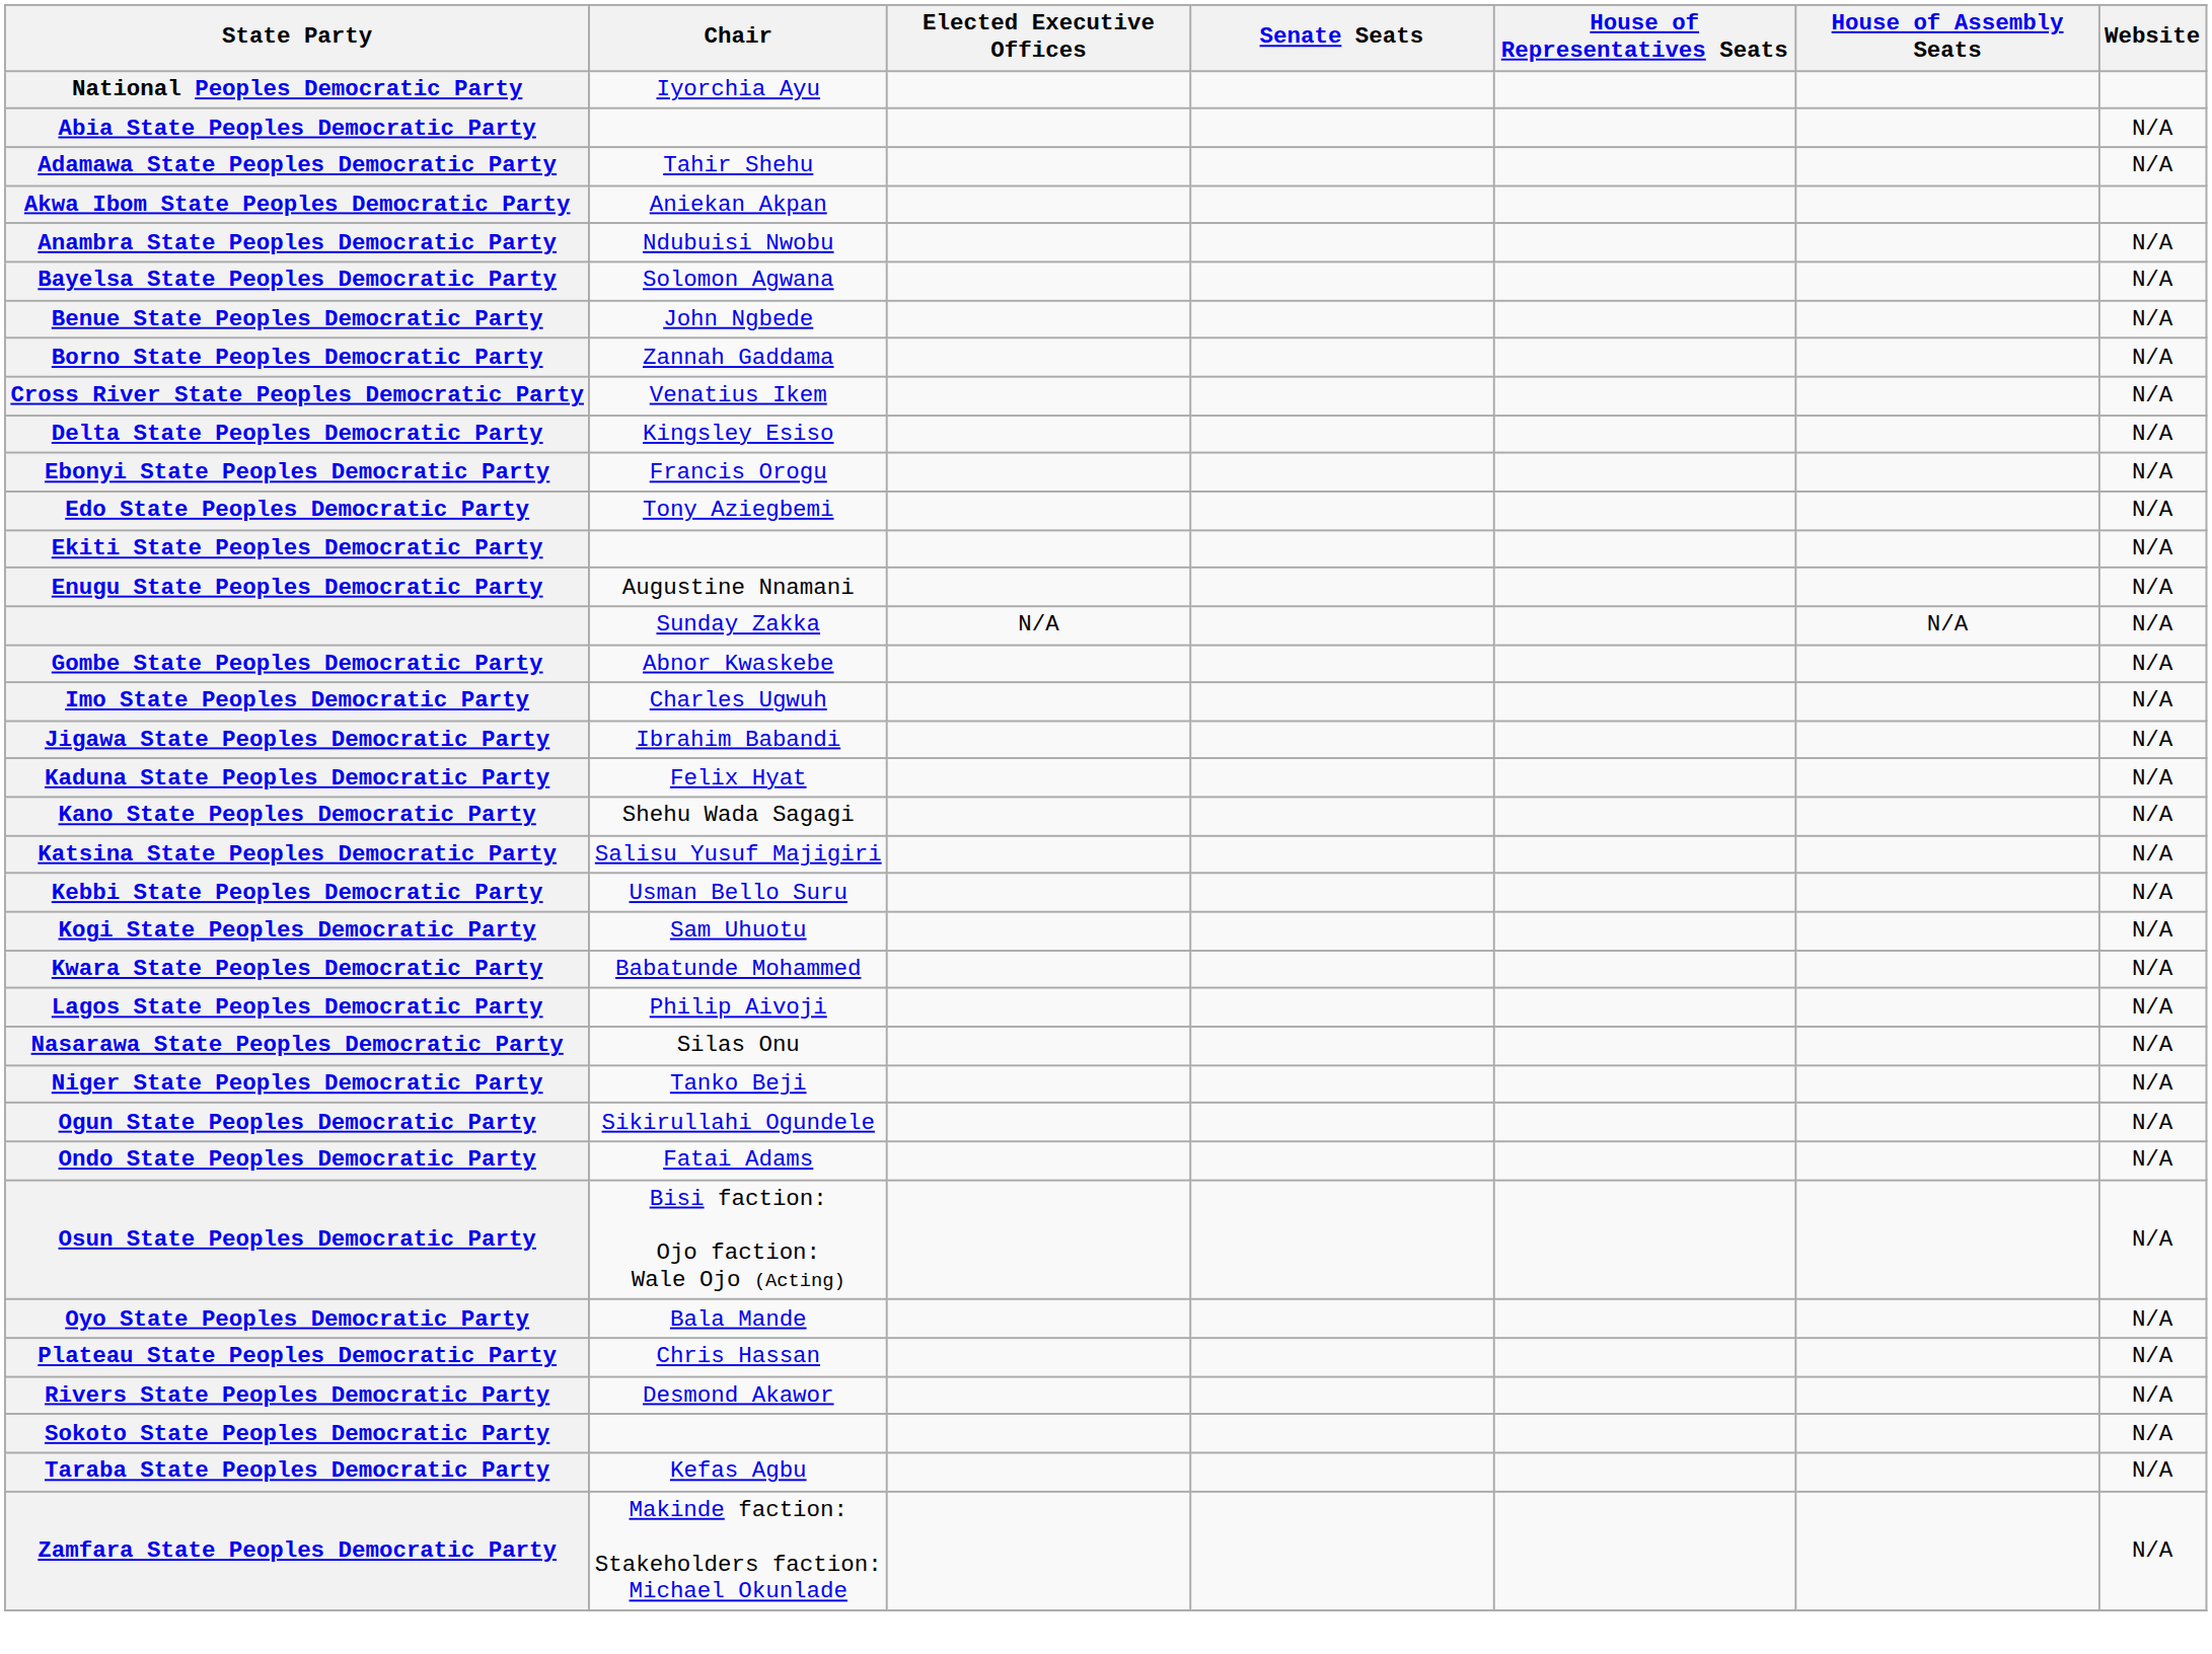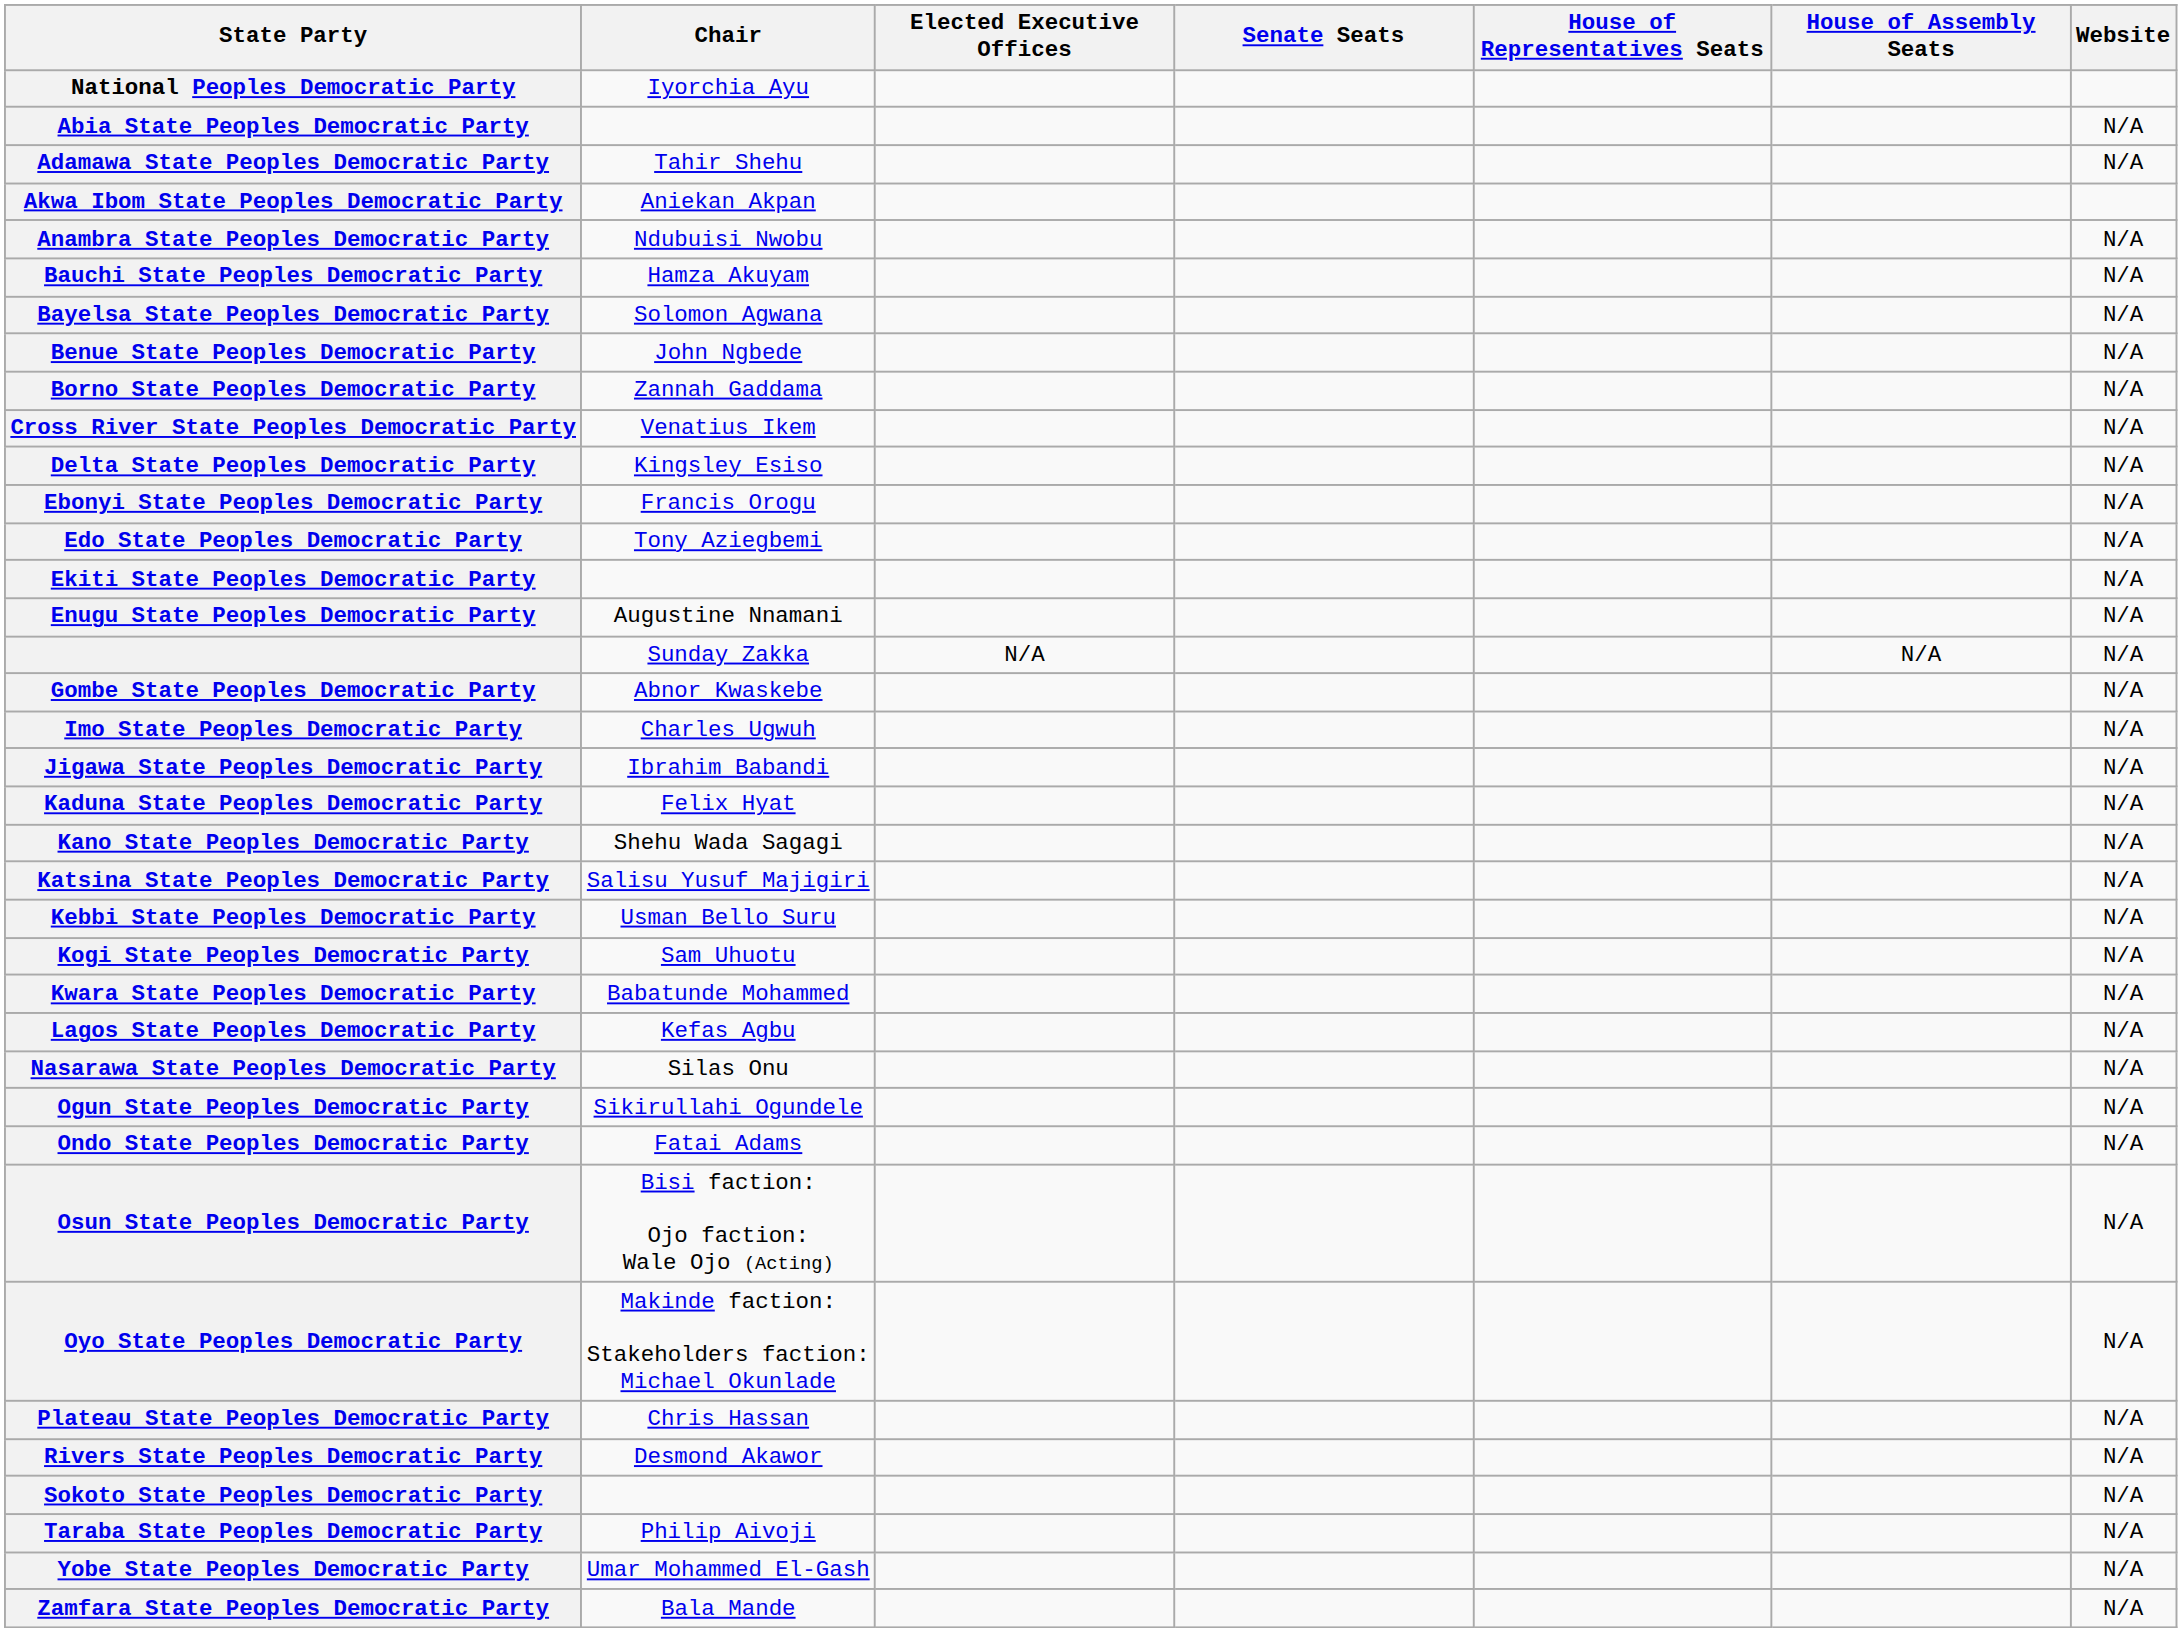 <table class="wikitable sortable" style="text-align:center;font-size:90%;">
 <tr>
 <th>State Party</th>
 <th>Chair</th>
 <th width="150">Elected Executive Offices</th>
 <th width="150"><a href='#'>Senate</a> Seats</th>
 <th width="150"><a href='#'>House of Representatives</a> Seats</th>
 <th width="150"><a href='#'>House of Assembly</a> Seats</th>
 <th>Website</th>
 </tr>
 <tr>
 <th><strong>National <a href='#'>Peoples Democratic Party</a></strong></th>
 <td><a href='#'>Iyorchia Ayu</a></td>
 <td></td>
 <td></td>
 <td></td>
 <td></td>
 <td></td>
 </tr>
 <tr>
 <th><strong><a href='#'>Abia State Peoples Democratic Party</a></strong></th>
 <td></td>
 <td></td>
 <td></td>
 <td></td>
 <td></td>
 <td>N/A</td>
 </tr>
 <tr>
 <th><strong><a href='#'>Adamawa State Peoples Democratic Party</a></strong></th>
 <td><a href='#'>Tahir Shehu</a></td>
 <td></td>
 <td></td>
 <td></td>
 <td></td>
 <td>N/A</td>
 </tr>
 <tr>
 <th><strong><a href='#'>Akwa Ibom State Peoples Democratic Party</a></strong></th>
 <td><a href='#'>Aniekan Akpan</a></td>
 <td></td>
 <td></td>
 <td></td>
 <td></td>
 <td></td>
 </tr>
 <tr>
 <th><strong><a href='#'>Anambra State Peoples Democratic Party</a></strong></th>
 <td><a href='#'>Ndubuisi Nwobu</a></td>
+<td></td>
+<td></td>
+<td></td>
+<td></td>
+<td>N/A</td>
+</tr>
+<tr>
+<th><strong><a href='#'>Bauchi State Peoples Democratic Party</a></strong></th>
+<td><a href='#'>Hamza Akuyam</a></td>
 <td></td>
 <td></td>
 <td></td>
 <td></td>
 <td>N/A</td>
 </tr>
 <tr>
 <th><strong><a href='#'>Bayelsa State Peoples Democratic Party</a></strong></th>
 <td><a href='#'>Solomon Agwana</a></td>
 <td></td>
 <td></td>
 <td></td>
 <td></td>
 <td>N/A</td>
 </tr>
 <tr>
 <th><strong><a href='#'>Benue State Peoples Democratic Party</a></strong></th>
 <td><a href='#'>John Ngbede</a></td>
 <td></td>
 <td></td>
 <td></td>
 <td></td>
 <td>N/A</td>
 </tr>
 <tr>
 <th><strong><a href='#'>Borno State Peoples Democratic Party</a></strong></th>
 <td><a href='#'>Zannah Gaddama</a></td>
 <td></td>
 <td></td>
 <td></td>
 <td></td>
 <td>N/A</td>
 </tr>
 <tr>
 <th><strong><a href='#'>Cross River State Peoples Democratic Party</a></strong></th>
 <td><a href='#'>Venatius Ikem</a></td>
 <td></td>
 <td></td>
 <td></td>
 <td></td>
 <td>N/A</td>
 </tr>
 <tr>
 <th><strong><a href='#'>Delta State Peoples Democratic Party</a></strong></th>
 <td><a href='#'>Kingsley Esiso</a></td>
 <td></td>
 <td></td>
 <td></td>
 <td></td>
 <td>N/A</td>
 </tr>
 <tr>
 <th><strong><a href='#'>Ebonyi State Peoples Democratic Party</a></strong></th>
 <td><a href='#'>Francis Orogu</a></td>
 <td></td>
 <td></td>
 <td></td>
 <td></td>
 <td>N/A</td>
 </tr>
 <tr>
 <th><strong><a href='#'>Edo State Peoples Democratic Party</a></strong></th>
 <td><a href='#'>Tony Aziegbemi</a></td>
 <td></td>
 <td></td>
 <td></td>
 <td></td>
 <td>N/A</td>
 </tr>
 <tr>
 <th><strong><a href='#'>Ekiti State Peoples Democratic Party</a></strong></th>
 <td></td>
 <td></td>
 <td></td>
 <td></td>
 <td></td>
 <td>N/A</td>
 </tr>
 <tr>
 <th><strong><a href='#'>Enugu State Peoples Democratic Party</a></strong></th>
 <td>Augustine Nnamani</td>
 <td></td>
 <td></td>
 <td></td>
 <td></td>
 <td>N/A</td>
 </tr>
 <tr>
 <th></th>
 <td><a href='#'>Sunday Zakka</a></td>
 <td>N/A</td>
 <td></td>
 <td></td>
 <td>N/A</td>
 <td>N/A</td>
 </tr>
 <tr>
 <th><strong><a href='#'>Gombe State Peoples Democratic Party</a></strong></th>
 <td><a href='#'>Abnor Kwaskebe</a></td>
 <td></td>
 <td></td>
 <td></td>
 <td></td>
 <td>N/A</td>
 </tr>
 <tr>
 <th><strong><a href='#'>Imo State Peoples Democratic Party</a></strong></th>
 <td><a href='#'>Charles Ugwuh</a></td>
 <td></td>
 <td></td>
 <td></td>
 <td></td>
 <td>N/A</td>
 </tr>
 <tr>
 <th><strong><a href='#'>Jigawa State Peoples Democratic Party</a></strong></th>
 <td><a href='#'>Ibrahim Babandi</a></td>
 <td></td>
 <td></td>
 <td></td>
 <td></td>
 <td>N/A</td>
 </tr>
 <tr>
 <th><strong><a href='#'>Kaduna State Peoples Democratic Party</a></strong></th>
 <td><a href='#'>Felix Hyat</a></td>
 <td></td>
 <td></td>
 <td></td>
 <td></td>
 <td>N/A</td>
 </tr>
 <tr>
 <th><strong><a href='#'>Kano State Peoples Democratic Party</a></strong></th>
 <td>Shehu Wada Sagagi</td>
 <td></td>
 <td></td>
 <td></td>
 <td></td>
 <td>N/A</td>
 </tr>
 <tr>
 <th><strong><a href='#'>Katsina State Peoples Democratic Party</a></strong></th>
 <td><a href='#'>Salisu Yusuf Majigiri</a></td>
 <td></td>
 <td></td>
 <td></td>
 <td></td>
 <td>N/A</td>
 </tr>
 <tr>
 <th><strong><a href='#'>Kebbi State Peoples Democratic Party</a></strong></th>
 <td><a href='#'>Usman Bello Suru</a></td>
 <td></td>
 <td></td>
 <td></td>
 <td></td>
 <td>N/A</td>
 </tr>
 <tr>
 <th><strong><a href='#'>Kogi State Peoples Democratic Party</a></strong></th>
 <td><a href='#'>Sam Uhuotu</a></td>
 <td></td>
 <td></td>
 <td></td>
 <td></td>
 <td>N/A</td>
 </tr>
 <tr>
 <th><strong><a href='#'>Kwara State Peoples Democratic Party</a></strong></th>
 <td><a href='#'>Babatunde Mohammed</a></td>
 <td></td>
 <td></td>
 <td></td>
 <td></td>
 <td>N/A</td>
 </tr>
 <tr>
 <th><strong><a href='#'>Lagos State Peoples Democratic Party</a></strong></th>
-<td><a href='#'>Philip Aivoji</a></td>
+<td><a href='#'>Kefas Agbu</a></td>
 <td></td>
 <td></td>
 <td></td>
 <td></td>
 <td>N/A</td>
 </tr>
 <tr>
 <th><strong><a href='#'>Nasarawa State Peoples Democratic Party</a></strong></th>
 <td>Silas Onu</td>
-<td></td>
-<td></td>
-<td></td>
-<td></td>
-<td>N/A</td>
-</tr>
-<tr>
-<th><strong><a href='#'>Niger State Peoples Democratic Party</a></strong></th>
-<td><a href='#'>Tanko Beji</a></td>
 <td></td>
 <td></td>
 <td></td>
 <td></td>
 <td>N/A</td>
 </tr>
 <tr>
 <th><strong><a href='#'>Ogun State Peoples Democratic Party</a></strong></th>
 <td><a href='#'>Sikirullahi Ogundele</a></td>
 <td></td>
 <td></td>
 <td></td>
 <td></td>
 <td>N/A</td>
 </tr>
 <tr>
 <th><strong><a href='#'>Ondo State Peoples Democratic Party</a></strong></th>
 <td><a href='#'>Fatai Adams</a></td>
 <td></td>
 <td></td>
 <td></td>
 <td></td>
 <td>N/A</td>
 </tr>
 <tr>
 <th><strong><a href='#'>Osun State Peoples Democratic Party</a></strong></th>
 <td><a href='#'>Bisi</a> faction:<br><br>Ojo faction:<br>Wale Ojo <small>(Acting)</small></td>
 <td></td>
 <td></td>
 <td></td>
 <td></td>
 <td>N/A</td>
 </tr>
 <tr>
 <th><strong><a href='#'>Oyo State Peoples Democratic Party</a></strong></th>
-<td><a href='#'>Bala Mande</a></td>
+<td><a href='#'>Makinde</a> faction:<br><br>Stakeholders faction:<br><a href='#'>Michael Okunlade</a></td>
 <td></td>
 <td></td>
 <td></td>
 <td></td>
 <td>N/A</td>
 </tr>
 <tr>
 <th><strong><a href='#'>Plateau State Peoples Democratic Party</a></strong></th>
 <td><a href='#'>Chris Hassan</a></td>
 <td></td>
 <td></td>
 <td></td>
 <td></td>
 <td>N/A</td>
 </tr>
 <tr>
 <th><strong><a href='#'>Rivers State Peoples Democratic Party</a></strong></th>
 <td><a href='#'>Desmond Akawor</a></td>
 <td></td>
 <td></td>
 <td></td>
 <td></td>
 <td>N/A</td>
 </tr>
 <tr>
 <th><strong><a href='#'>Sokoto State Peoples Democratic Party</a></strong></th>
 <td></td>
 <td></td>
 <td></td>
 <td></td>
 <td></td>
 <td>N/A</td>
 </tr>
 <tr>
 <th><strong><a href='#'>Taraba State Peoples Democratic Party</a></strong></th>
-<td><a href='#'>Kefas Agbu</a></td>
+<td><a href='#'>Philip Aivoji</a></td>
+<td></td>
+<td></td>
+<td></td>
+<td></td>
+<td>N/A</td>
+</tr>
+<tr>
+<th><strong><a href='#'>Yobe State Peoples Democratic Party</a></strong></th>
+<td><a href='#'>Umar Mohammed El-Gash</a></td>
 <td></td>
 <td></td>
 <td></td>
 <td></td>
 <td>N/A</td>
 </tr>
 <tr>
 <th><strong><a href='#'>Zamfara State Peoples Democratic Party</a></strong></th>
-<td><a href='#'>Makinde</a> faction:<br><br>Stakeholders faction:<br><a href='#'>Michael Okunlade</a></td>
+<td><a href='#'>Bala Mande</a></td>
 <td></td>
 <td></td>
 <td></td>
 <td></td>
 <td>N/A</td>
 </tr>
 </table>
